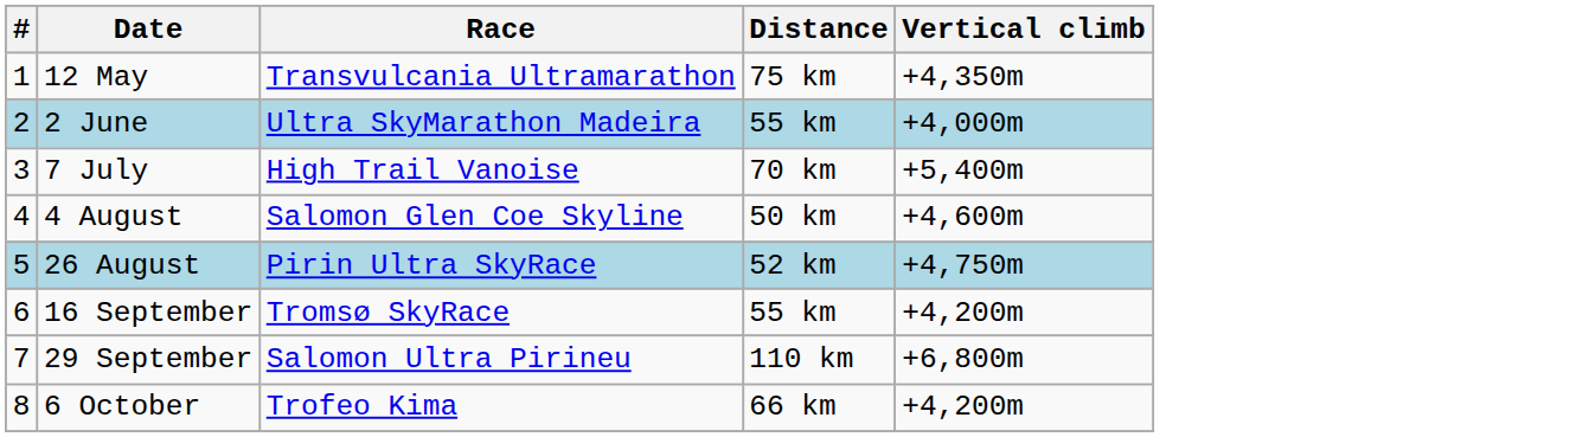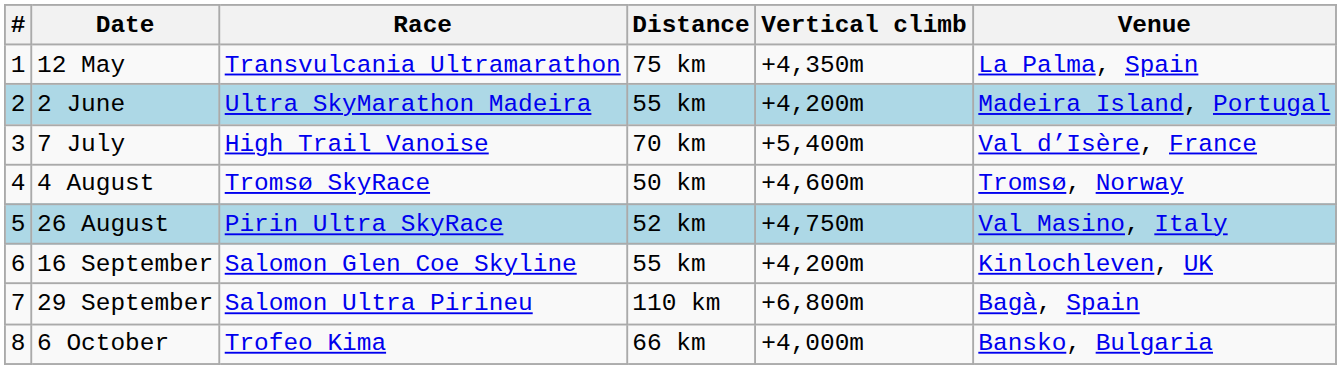 <table class="wikitable" width= style="font-size:90%; text-align:left;">
 <tr>
 <th>#</th>
 <th>Date</th>
 <th>Race</th>
 <th>Distance</th>
 <th>Vertical climb</th>
+<th>Venue</th>
 </tr>
 <tr>
 <td>1</td>
 <td>12 May</td>
 <td><a href='#'>Transvulcania Ultramarathon</a></td>
 <td>75 km</td>
 <td>+4,350m</td>
+<td> <a href='#'>La Palma</a>, <a href='#'>Spain</a></td>
 </tr>
 <tr bgcolor=lightblue>
 <td>2</td>
 <td>2 June</td>
 <td><a href='#'>Ultra SkyMarathon Madeira</a></td>
 <td>55 km</td>
-<td>+4,000m</td>
+<td>+4,200m</td>
+<td> <a href='#'>Madeira Island</a>, <a href='#'>Portugal</a></td>
 </tr>
 <tr>
 <td>3</td>
 <td>7 July</td>
 <td><a href='#'>High Trail Vanoise</a></td>
 <td>70 km</td>
 <td>+5,400m</td>
+<td> <a href='#'>Val d’Isère</a>, <a href='#'>France</a></td>
 </tr>
 <tr>
 <td>4</td>
 <td>4 August</td>
-<td><a href='#'>Salomon Glen Coe Skyline</a></td>
+<td><a href='#'>Tromsø SkyRace</a></td>
 <td>50 km</td>
 <td>+4,600m</td>
+<td> <a href='#'>Tromsø</a>, <a href='#'>Norway</a></td>
 </tr>
 <tr bgcolor=lightblue>
 <td>5</td>
 <td>26 August</td>
 <td><a href='#'>Pirin Ultra SkyRace</a></td>
 <td>52 km</td>
 <td>+4,750m</td>
+<td> <a href='#'>Val Masino</a>, <a href='#'>Italy</a></td>
 </tr>
 <tr>
 <td>6</td>
 <td>16 September</td>
-<td><a href='#'>Tromsø SkyRace</a></td>
+<td><a href='#'>Salomon Glen Coe Skyline</a></td>
 <td>55 km</td>
 <td>+4,200m</td>
+<td> <a href='#'>Kinlochleven</a>, <a href='#'>UK</a></td>
 </tr>
 <tr>
 <td>7</td>
 <td>29 September</td>
 <td><a href='#'>Salomon Ultra Pirineu</a></td>
 <td>110 km</td>
 <td>+6,800m</td>
+<td> <a href='#'>Bagà</a>, <a href='#'>Spain</a></td>
 </tr>
 <tr>
 <td>8</td>
 <td>6 October</td>
 <td><a href='#'>Trofeo Kima</a></td>
 <td>66 km</td>
-<td>+4,200m</td>
+<td>+4,000m</td>
+<td> <a href='#'>Bansko</a>, <a href='#'>Bulgaria</a></td>
 </tr>
 </table>
